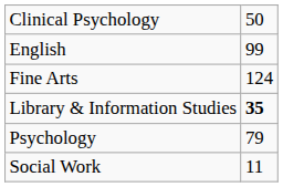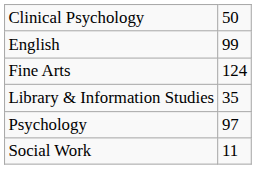 <table class="wikitable floatright">
 <tr>
 <td>Clinical Psychology</td>
 <td>50</td>
 </tr>
 <tr>
 <td>English</td>
 <td>99</td>
 </tr>
 <tr>
 <td>Fine Arts</td>
 <td>124</td>
 </tr>
 <tr>
 <td>Library & Information Studies</td>
-<td><strong>35</strong></td>
+<td>35</td>
 </tr>
 <tr>
 <td>Psychology</td>
-<td>79</td>
+<td>97</td>
 </tr>
 <tr>
 <td>Social Work</td>
 <td>11</td>
 </tr>
 </table>
